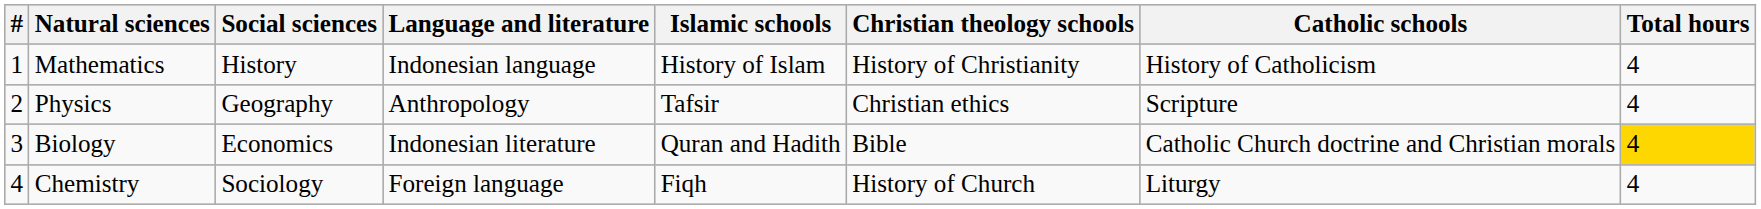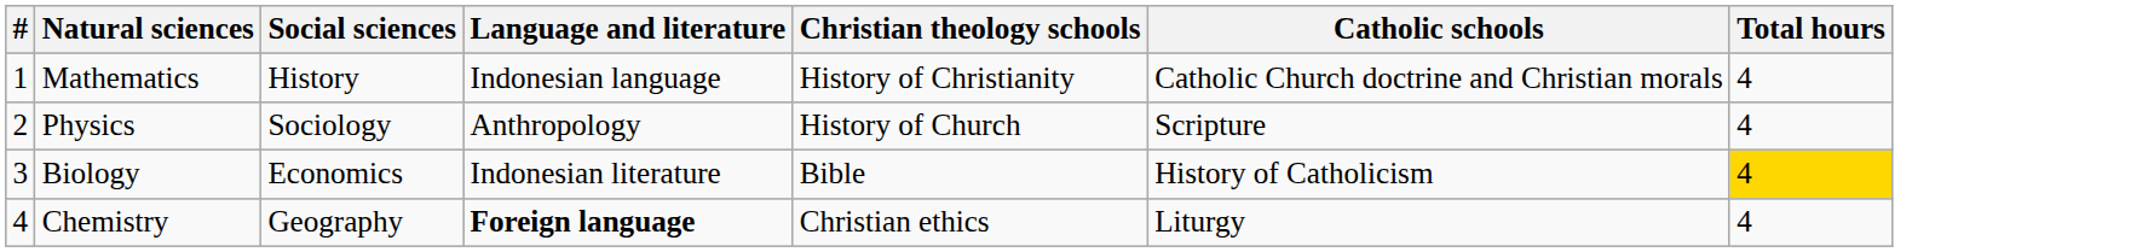 <table class="wikitable sortable">
 <tr>
 <th>#</th>
 <th>Natural sciences</th>
 <th>Social sciences</th>
 <th>Language and literature</th>
-<th>Islamic schools</th>
 <th>Christian theology schools</th>
 <th>Catholic schools</th>
 <th>Total hours</th>
 </tr>
 <tr>
 <td>1</td>
 <td>Mathematics</td>
 <td>History</td>
 <td>Indonesian language</td>
-<td>History of Islam</td>
 <td>History of Christianity</td>
-<td>History of Catholicism</td>
+<td>Catholic Church doctrine and Christian morals</td>
 <td>4</td>
 </tr>
 <tr>
 <td>2</td>
 <td>Physics</td>
-<td>Geography</td>
+<td>Sociology</td>
 <td>Anthropology</td>
-<td>Tafsir</td>
-<td>Christian ethics</td>
+<td>History of Church</td>
 <td>Scripture</td>
 <td>4</td>
 </tr>
 <tr>
 <td>3</td>
 <td>Biology</td>
 <td>Economics</td>
 <td>Indonesian literature</td>
-<td>Quran and Hadith</td>
 <td>Bible</td>
-<td>Catholic Church doctrine and Christian morals</td>
+<td>History of Catholicism</td>
 <td style="background: gold;">4</td>
 </tr>
 <tr>
 <td>4</td>
 <td>Chemistry</td>
-<td>Sociology</td>
-<td>Foreign language</td>
-<td>Fiqh</td>
-<td>History of Church</td>
+<td>Geography</td>
+<td><strong>Foreign language</strong></td>
+<td>Christian ethics</td>
 <td>Liturgy</td>
 <td>4</td>
 </tr>
 </table>
